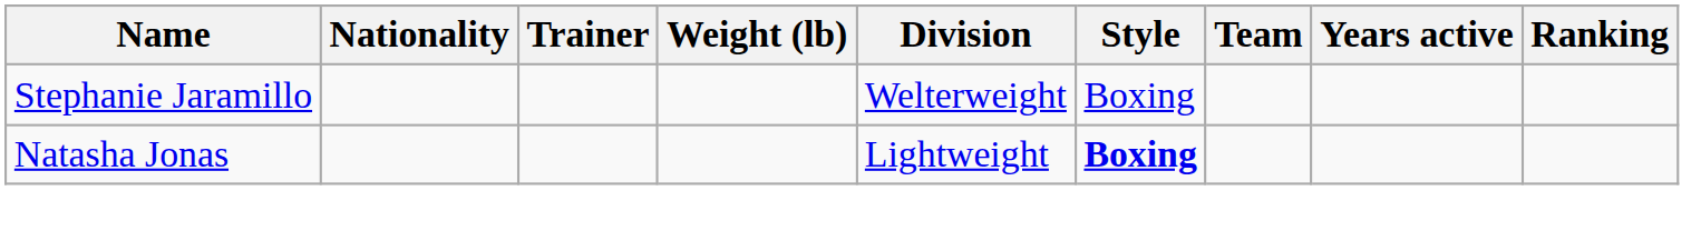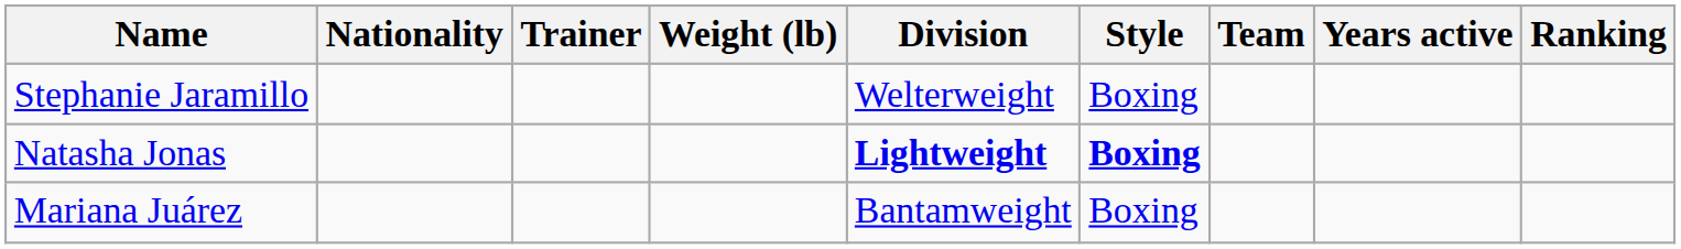 <table class="wikitable sortable">
 <tr>
 <th><strong>Name</strong></th>
 <th><strong>Nationality</strong></th>
 <th><strong>Trainer</strong></th>
 <th><strong>Weight (lb)</strong></th>
 <th><strong>Division</strong></th>
 <th><strong>Style</strong></th>
 <th><strong>Team</strong></th>
 <th><strong>Years active</strong></th>
 <th><strong>Ranking</strong></th>
 </tr>
 <tr>
 <td><a href='#'>Stephanie Jaramillo</a></td>
 <td></td>
 <td></td>
 <td></td>
 <td><a href='#'>Welterweight</a></td>
 <td><a href='#'>Boxing</a></td>
 <td></td>
 <td></td>
 <td></td>
 </tr>
 <tr>
 <td><a href='#'>Natasha Jonas</a></td>
 <td></td>
 <td></td>
 <td></td>
-<td><a href='#'>Lightweight</a></td>
+<td><strong><a href='#'>Lightweight</a></strong></td>
 <td><strong><a href='#'>Boxing</a></strong></td>
 <td></td>
 <td></td>
 <td></td>
 </tr>
+<tr>
+<td><a href='#'>Mariana Juárez</a></td>
+<td></td>
+<td></td>
+<td></td>
+<td><a href='#'>Bantamweight</a></td>
+<td><a href='#'>Boxing</a></td>
+<td></td>
+<td></td>
+<td></td>
+</tr>
 </table>
